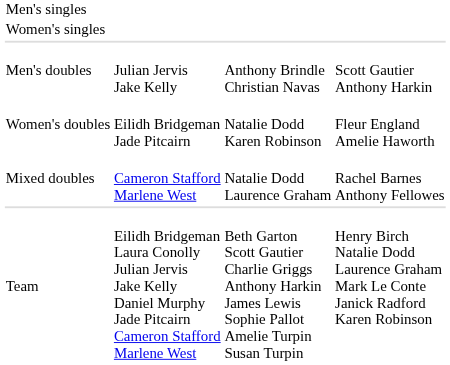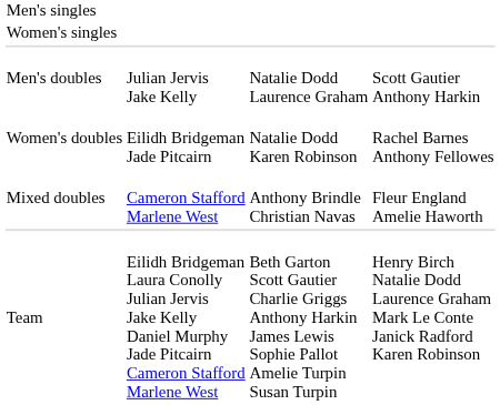 <table>
 <tr>
 <td>Men's singles</td>
 <td></td>
 <td></td>
 <td></td>
 </tr>
 <tr>
 <td>Women's singles</td>
 <td></td>
 <td></td>
 <td></td>
 </tr>
 <tr bgcolor=#dddddd>
 <td colspan=5></td>
 </tr>
 <tr>
 <td>Men's doubles</td>
 <td><br>Julian Jervis<br>Jake Kelly</td>
-<td><br>Anthony Brindle<br>Christian Navas</td>
+<td nowrap><br>Natalie Dodd<br>Laurence Graham</td>
 <td><br>Scott Gautier<br>Anthony Harkin</td>
 </tr>
 <tr>
 <td>Women's doubles</td>
 <td><br>Eilidh Bridgeman<br>Jade Pitcairn</td>
 <td><br>Natalie Dodd<br>Karen Robinson</td>
-<td><br>Fleur England<br>Amelie Haworth</td>
+<td><br>Rachel Barnes<br>Anthony Fellowes</td>
 </tr>
 <tr>
 <td>Mixed doubles</td>
 <td><br><a href='#'>Cameron Stafford</a><br><a href='#'>Marlene West</a></td>
-<td nowrap><br>Natalie Dodd<br>Laurence Graham</td>
-<td><br>Rachel Barnes<br>Anthony Fellowes</td>
+<td><br>Anthony Brindle<br>Christian Navas</td>
+<td><br>Fleur England<br>Amelie Haworth</td>
 </tr>
 <tr bgcolor=#dddddd>
 <td colspan=5></td>
 </tr>
 <tr>
 <td>Team</td>
 <td valign=top nowrap><br>Eilidh Bridgeman<br>Laura Conolly<br>Julian Jervis<br>Jake Kelly<br>Daniel Murphy<br>Jade Pitcairn<br><a href='#'>Cameron Stafford</a><br><a href='#'>Marlene West</a></td>
 <td valign=top><br>Beth Garton<br>Scott Gautier<br>Charlie Griggs<br>Anthony Harkin<br>James Lewis<br>Sophie Pallot<br>Amelie Turpin<br>Susan Turpin</td>
 <td valign=top nowrap><br>Henry Birch<br>Natalie Dodd<br>Laurence Graham<br>Mark Le Conte<br>Janick Radford<br>Karen Robinson</td>
 </tr>
 <tr>
 </tr>
 </table>
